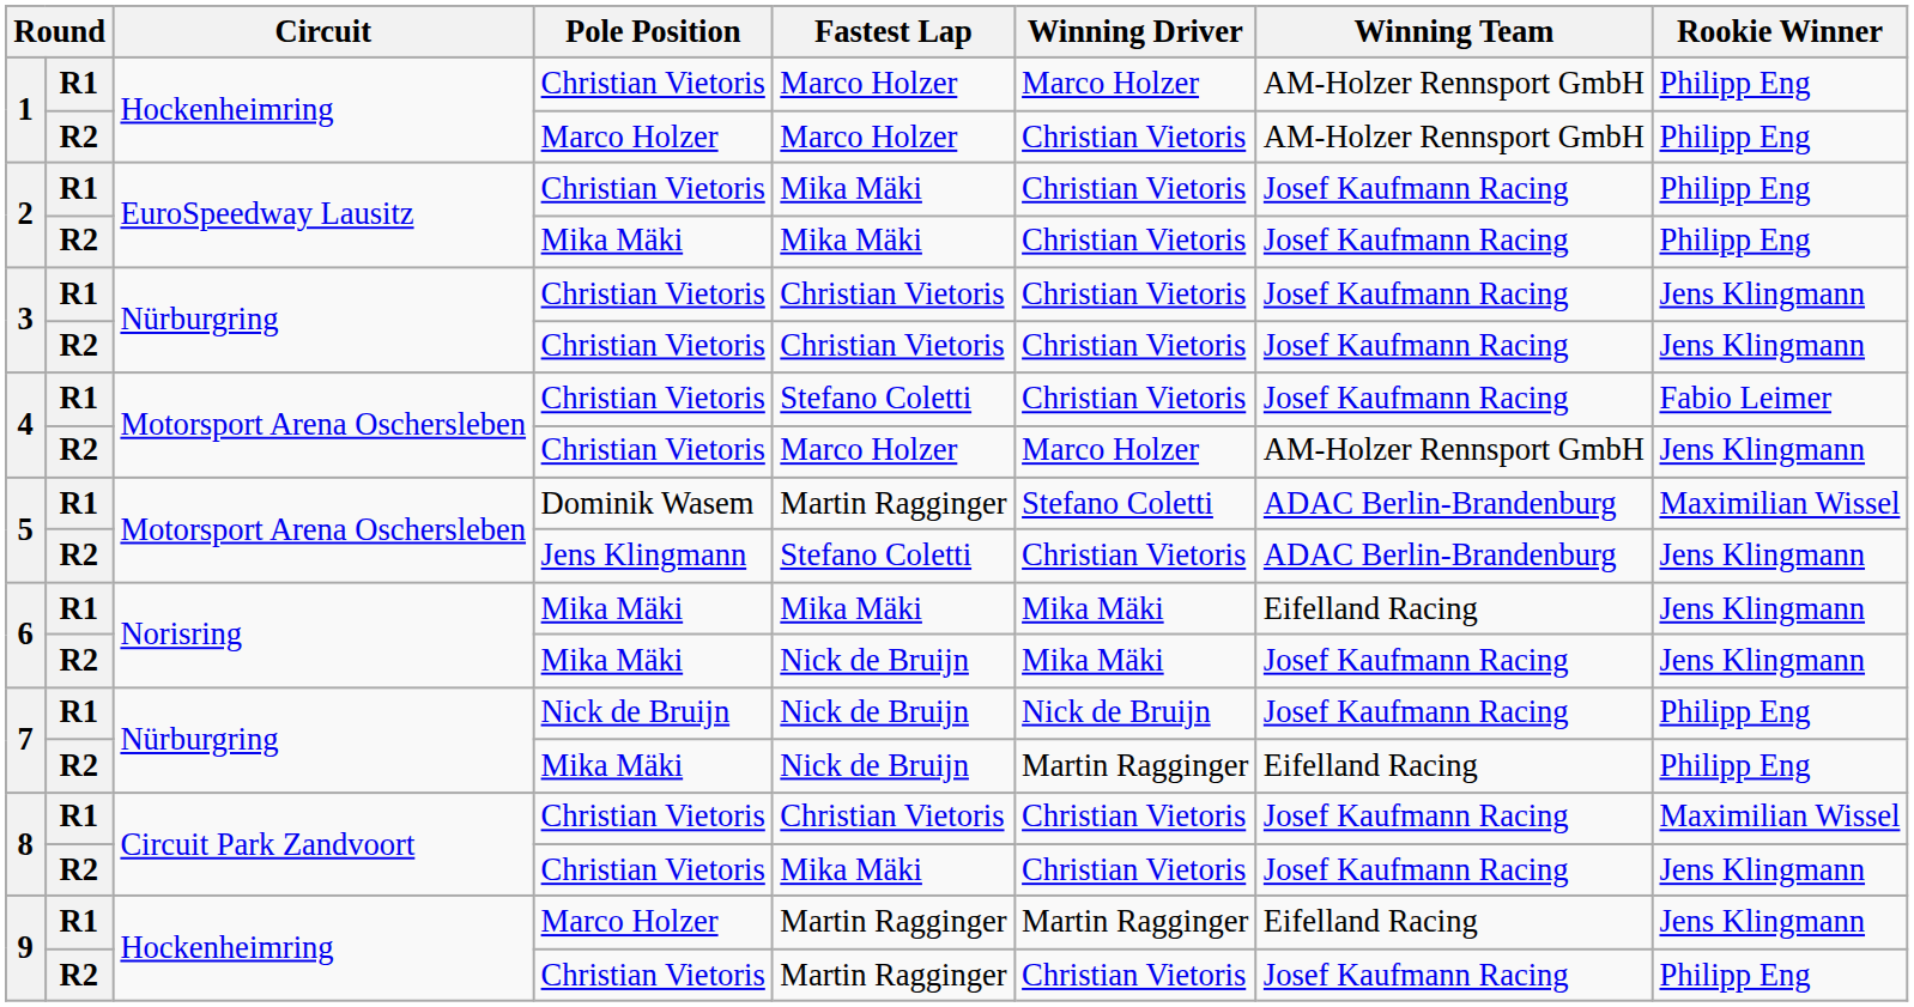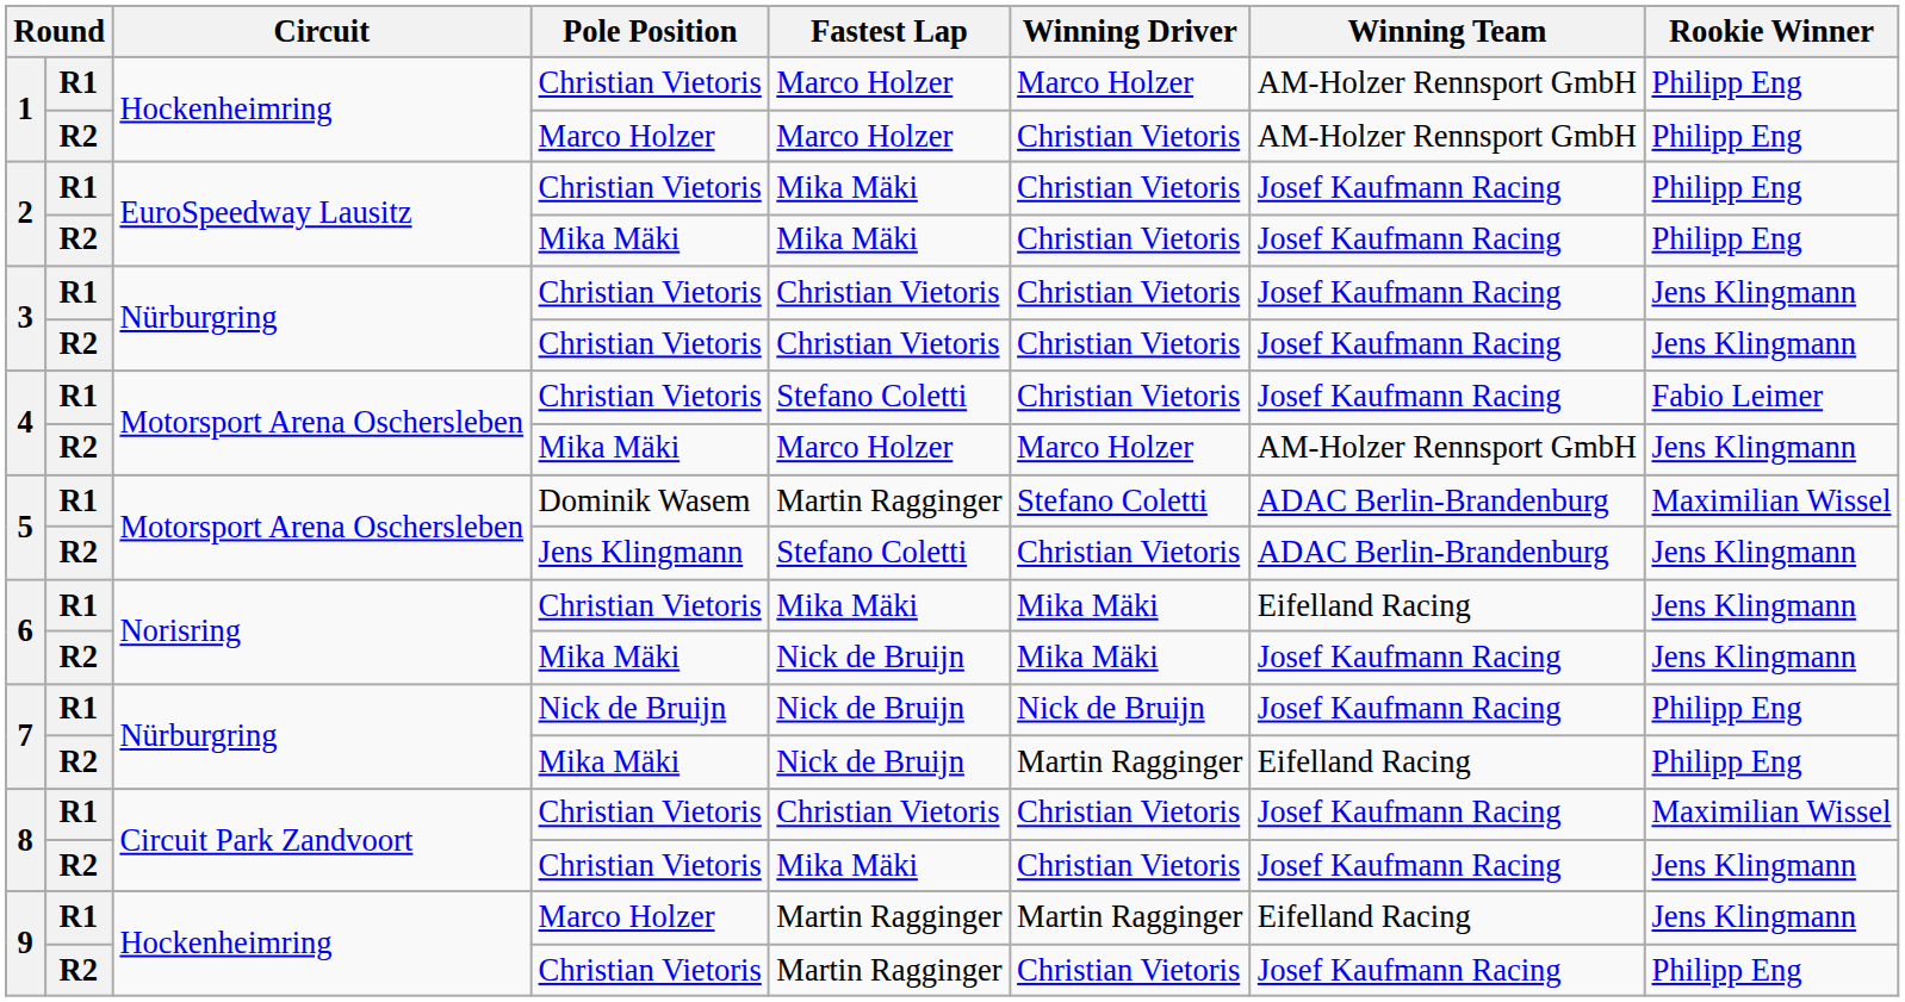 <table class="wikitable" style="font-size: 85%">
 <tr>
 <th colspan=2>Round</th>
 <th>Circuit</th>
 <th>Pole Position</th>
 <th>Fastest Lap</th>
 <th>Winning Driver</th>
 <th>Winning Team</th>
 <th>Rookie Winner</th>
 </tr>
 <tr>
 <th rowspan=2>1</th>
 <th>R1</th>
 <td rowspan=2> <a href='#'>Hockenheimring</a></td>
 <td> <a href='#'>Christian Vietoris</a></td>
 <td> <a href='#'>Marco Holzer</a></td>
 <td> <a href='#'>Marco Holzer</a></td>
 <td nowrap> AM-Holzer Rennsport GmbH</td>
 <td> <a href='#'>Philipp Eng</a></td>
 </tr>
 <tr>
 <th>R2</th>
 <td> <a href='#'>Marco Holzer</a></td>
 <td> <a href='#'>Marco Holzer</a></td>
 <td> <a href='#'>Christian Vietoris</a></td>
 <td> AM-Holzer Rennsport GmbH</td>
 <td> <a href='#'>Philipp Eng</a></td>
 </tr>
 <tr>
 <th rowspan=2>2</th>
 <th>R1</th>
 <td rowspan=2> <a href='#'>EuroSpeedway Lausitz</a></td>
 <td> <a href='#'>Christian Vietoris</a></td>
 <td> <a href='#'>Mika Mäki</a></td>
 <td> <a href='#'>Christian Vietoris</a></td>
 <td> <a href='#'>Josef Kaufmann Racing</a></td>
 <td> <a href='#'>Philipp Eng</a></td>
 </tr>
 <tr>
 <th>R2</th>
 <td> <a href='#'>Mika Mäki</a></td>
 <td> <a href='#'>Mika Mäki</a></td>
 <td> <a href='#'>Christian Vietoris</a></td>
 <td> <a href='#'>Josef Kaufmann Racing</a></td>
 <td> <a href='#'>Philipp Eng</a></td>
 </tr>
 <tr>
 <th rowspan=2>3</th>
 <th>R1</th>
 <td rowspan=2> <a href='#'>Nürburgring</a></td>
 <td> <a href='#'>Christian Vietoris</a></td>
 <td> <a href='#'>Christian Vietoris</a></td>
 <td> <a href='#'>Christian Vietoris</a></td>
 <td> <a href='#'>Josef Kaufmann Racing</a></td>
 <td> <a href='#'>Jens Klingmann</a></td>
 </tr>
 <tr>
 <th>R2</th>
 <td nowrap> <a href='#'>Christian Vietoris</a></td>
 <td nowrap> <a href='#'>Christian Vietoris</a></td>
 <td nowrap> <a href='#'>Christian Vietoris</a></td>
 <td nowrap> <a href='#'>Josef Kaufmann Racing</a></td>
 <td nowrap> <a href='#'>Jens Klingmann</a></td>
 </tr>
 <tr>
 <th rowspan=2>4</th>
 <th>R1</th>
 <td rowspan=2 nowrap> <a href='#'>Motorsport Arena Oschersleben</a></td>
 <td> <a href='#'>Christian Vietoris</a></td>
 <td> <a href='#'>Stefano Coletti</a></td>
 <td> <a href='#'>Christian Vietoris</a></td>
 <td> <a href='#'>Josef Kaufmann Racing</a></td>
 <td> <a href='#'>Fabio Leimer</a></td>
 </tr>
 <tr>
 <th>R2</th>
-<td> <a href='#'>Christian Vietoris</a></td>
+<td> <a href='#'>Mika Mäki</a></td>
 <td> <a href='#'>Marco Holzer</a></td>
 <td> <a href='#'>Marco Holzer</a></td>
 <td> AM-Holzer Rennsport GmbH</td>
 <td> <a href='#'>Jens Klingmann</a></td>
 </tr>
 <tr>
 <th rowspan=2>5</th>
 <th>R1</th>
 <td rowspan=2> <a href='#'>Motorsport Arena Oschersleben</a></td>
 <td> Dominik Wasem</td>
 <td> Martin Ragginger</td>
 <td> <a href='#'>Stefano Coletti</a></td>
 <td> <a href='#'>ADAC Berlin-Brandenburg</a></td>
 <td> <a href='#'>Maximilian Wissel</a></td>
 </tr>
 <tr>
 <th>R2</th>
 <td> <a href='#'>Jens Klingmann</a></td>
 <td> <a href='#'>Stefano Coletti</a></td>
 <td> <a href='#'>Christian Vietoris</a></td>
 <td> <a href='#'>ADAC Berlin-Brandenburg</a></td>
 <td> <a href='#'>Jens Klingmann</a></td>
 </tr>
 <tr>
 <th rowspan=2>6</th>
 <th>R1</th>
 <td rowspan=2> <a href='#'>Norisring</a></td>
-<td> <a href='#'>Mika Mäki</a></td>
+<td> <a href='#'>Christian Vietoris</a></td>
 <td> <a href='#'>Mika Mäki</a></td>
 <td> <a href='#'>Mika Mäki</a></td>
 <td> Eifelland Racing</td>
 <td> <a href='#'>Jens Klingmann</a></td>
 </tr>
 <tr>
 <th>R2</th>
 <td> <a href='#'>Mika Mäki</a></td>
 <td> <a href='#'>Nick de Bruijn</a></td>
 <td> <a href='#'>Mika Mäki</a></td>
 <td> <a href='#'>Josef Kaufmann Racing</a></td>
 <td> <a href='#'>Jens Klingmann</a></td>
 </tr>
 <tr>
 <th rowspan=2>7</th>
 <th>R1</th>
 <td rowspan=2> <a href='#'>Nürburgring</a></td>
 <td> <a href='#'>Nick de Bruijn</a></td>
 <td> <a href='#'>Nick de Bruijn</a></td>
 <td> <a href='#'>Nick de Bruijn</a></td>
 <td> <a href='#'>Josef Kaufmann Racing</a></td>
 <td> <a href='#'>Philipp Eng</a></td>
 </tr>
 <tr>
 <th>R2</th>
 <td> <a href='#'>Mika Mäki</a></td>
 <td> <a href='#'>Nick de Bruijn</a></td>
 <td> Martin Ragginger</td>
 <td> Eifelland Racing</td>
 <td> <a href='#'>Philipp Eng</a></td>
 </tr>
 <tr>
 <th rowspan=2>8</th>
 <th>R1</th>
 <td rowspan=2> <a href='#'>Circuit Park Zandvoort</a></td>
 <td> <a href='#'>Christian Vietoris</a></td>
 <td> <a href='#'>Christian Vietoris</a></td>
 <td> <a href='#'>Christian Vietoris</a></td>
 <td> <a href='#'>Josef Kaufmann Racing</a></td>
 <td nowrap> <a href='#'>Maximilian Wissel</a></td>
 </tr>
 <tr>
 <th>R2</th>
 <td> <a href='#'>Christian Vietoris</a></td>
 <td> <a href='#'>Mika Mäki</a></td>
 <td> <a href='#'>Christian Vietoris</a></td>
 <td> <a href='#'>Josef Kaufmann Racing</a></td>
 <td> <a href='#'>Jens Klingmann</a></td>
 </tr>
 <tr>
 <th rowspan=2>9</th>
 <th>R1</th>
 <td rowspan=2> <a href='#'>Hockenheimring</a></td>
 <td> <a href='#'>Marco Holzer</a></td>
 <td nowrap> Martin Ragginger</td>
 <td nowrap> Martin Ragginger</td>
 <td> Eifelland Racing</td>
 <td> <a href='#'>Jens Klingmann</a></td>
 </tr>
 <tr>
 <th>R2</th>
 <td> <a href='#'>Christian Vietoris</a></td>
 <td> Martin Ragginger</td>
 <td> <a href='#'>Christian Vietoris</a></td>
 <td> <a href='#'>Josef Kaufmann Racing</a></td>
 <td> <a href='#'>Philipp Eng</a></td>
 </tr>
 </table>
